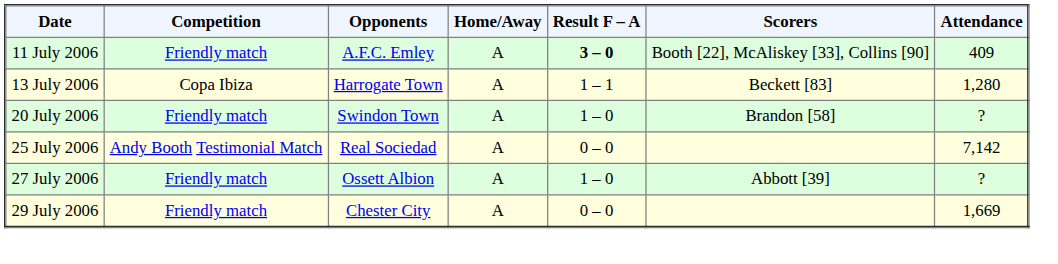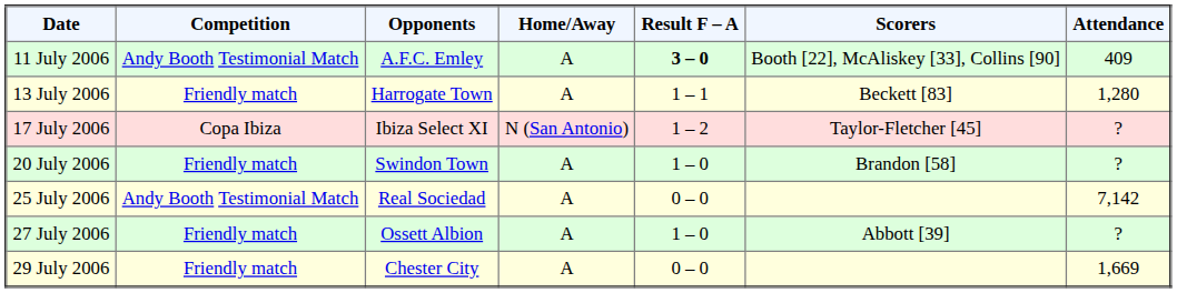 <table border="2" cellpadding="4" style="border-collapse:collapse; text-align:center; font-size:smaller;">
 <tr style="background:#f0f6ff;">
 <th><strong>Date</strong></th>
 <th><strong>Competition</strong></th>
 <th><strong>Opponents</strong></th>
 <th><strong>Home/Away</strong></th>
 <th><strong>Result F – A</strong></th>
 <th><strong>Scorers</strong></th>
 <th><strong>Attendance</strong></th>
 </tr>
 <tr bgcolor="#ddffdd">
 <td>11 July 2006</td>
-<td><a href='#'>Friendly match</a></td>
+<td><a href='#'>Andy Booth</a> <a href='#'>Testimonial Match</a></td>
 <td><a href='#'>A.F.C. Emley</a></td>
 <td>A</td>
 <td><strong>3 – 0</strong></td>
 <td>Booth [22], McAliskey [33], Collins [90]</td>
 <td>409</td>
 </tr>
 <tr bgcolor="#ffffdd">
 <td>13 July 2006</td>
-<td>Copa Ibiza</td>
+<td><a href='#'>Friendly match</a></td>
 <td><a href='#'>Harrogate Town</a></td>
 <td>A</td>
 <td>1 – 1</td>
 <td>Beckett [83]</td>
 <td>1,280</td>
+</tr>
+<tr bgcolor="#ffdddd">
+<td>17 July 2006</td>
+<td>Copa Ibiza</td>
+<td>Ibiza Select XI</td>
+<td>N (<a href='#'>San Antonio</a>)</td>
+<td>1 – 2</td>
+<td>Taylor-Fletcher [45]</td>
+<td>?</td>
 </tr>
 <tr bgcolor="#ddffdd">
 <td>20 July 2006</td>
 <td><a href='#'>Friendly match</a></td>
 <td><a href='#'>Swindon Town</a></td>
 <td>A</td>
 <td>1 – 0</td>
 <td>Brandon [58]</td>
 <td>?</td>
 </tr>
 <tr bgcolor="#ffffdd">
 <td>25 July 2006</td>
 <td><a href='#'>Andy Booth</a> <a href='#'>Testimonial Match</a></td>
 <td><a href='#'>Real Sociedad</a></td>
 <td>A</td>
 <td>0 – 0</td>
 <td></td>
 <td>7,142</td>
 </tr>
 <tr bgcolor="#ddffdd">
 <td>27 July 2006</td>
 <td><a href='#'>Friendly match</a></td>
 <td><a href='#'>Ossett Albion</a></td>
 <td>A</td>
 <td>1 – 0</td>
 <td>Abbott [39]</td>
 <td>?</td>
 </tr>
 <tr bgcolor="#ffffdd">
 <td>29 July 2006</td>
 <td><a href='#'>Friendly match</a></td>
 <td><a href='#'>Chester City</a></td>
 <td>A</td>
 <td>0 – 0</td>
 <td></td>
 <td>1,669</td>
 </tr>
 </table>
